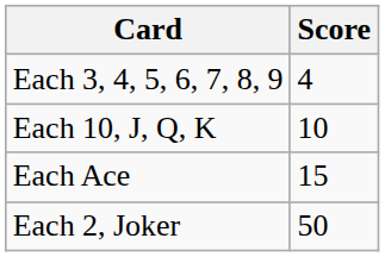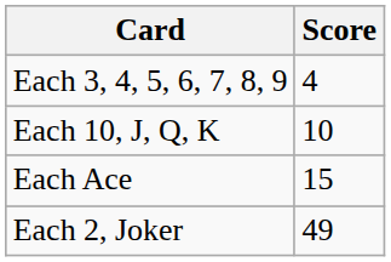 <table class="wikitable" border=1>
 <tr>
 <th>Card</th>
 <th>Score</th>
 </tr>
 <tr>
 <td>Each 3, 4, 5, 6, 7, 8, 9</td>
 <td>4</td>
 </tr>
 <tr>
 <td>Each 10, J, Q, K</td>
 <td>10</td>
 </tr>
 <tr>
 <td>Each Ace</td>
 <td>15</td>
 </tr>
 <tr>
 <td>Each 2, Joker</td>
-<td>50</td>
+<td>49</td>
 </tr>
 </table>
